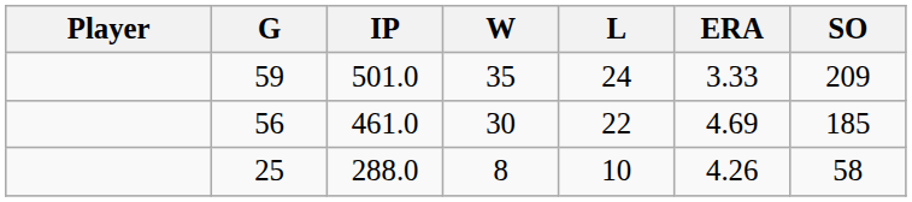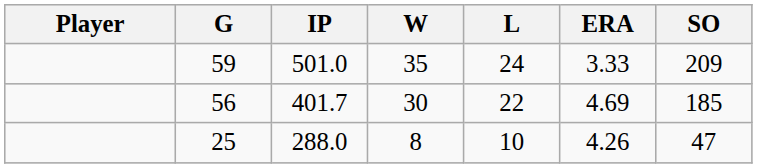 <table class="wikitable sortable">
 <tr>
 <th bgcolor="#DDDDFF" width="16%">Player</th>
 <th bgcolor="#DDDDFF" width="9%">G</th>
 <th bgcolor="#DDDDFF" width="9%">IP</th>
 <th bgcolor="#DDDDFF" width="9%">W</th>
 <th bgcolor="#DDDDFF" width="9%">L</th>
 <th bgcolor="#DDDDFF" width="9%">ERA</th>
 <th bgcolor="#DDDDFF" width="9%">SO</th>
 </tr>
 <tr align="center">
 <td></td>
 <td>59</td>
 <td>501.0</td>
 <td>35</td>
 <td>24</td>
 <td>3.33</td>
 <td>209</td>
 </tr>
 <tr align="center">
 <td></td>
 <td>56</td>
-<td>461.0</td>
+<td>401.7</td>
 <td>30</td>
 <td>22</td>
 <td>4.69</td>
 <td>185</td>
 </tr>
 <tr align="center">
 <td></td>
 <td>25</td>
 <td>288.0</td>
 <td>8</td>
 <td>10</td>
 <td>4.26</td>
-<td>58</td>
+<td>47</td>
 </tr>
 </table>
